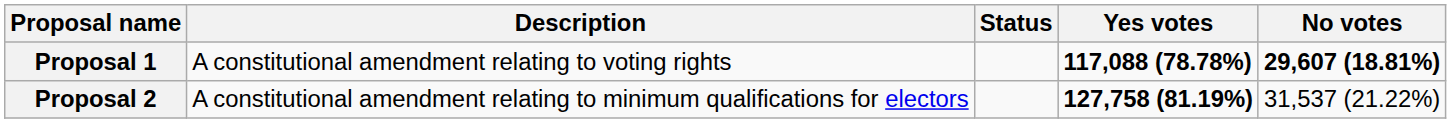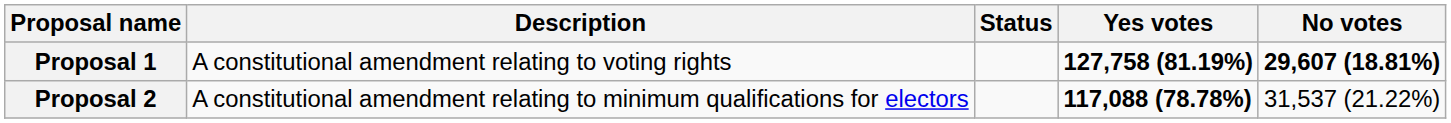 <table class="wikitable sortable plainrowheaders">
 <tr>
 <th scope="col">Proposal name</th>
 <th class="unsortable" scope="col">Description</th>
 <th scope="col">Status</th>
 <th scope="col">Yes votes</th>
 <th scope="col">No votes</th>
 </tr>
 <tr>
 <th scope="row">Proposal 1</th>
 <td>A constitutional amendment relating to voting rights</td>
 <td></td>
-<td><strong>117,088 (78.78%)</strong></td>
+<td><strong>127,758 (81.19%)</strong></td>
 <td><strong>29,607 (18.81%)</strong></td>
 </tr>
 <tr>
 <th scope="row">Proposal 2</th>
 <td>A constitutional amendment relating to minimum qualifications for <a href='#'>electors</a></td>
 <td></td>
-<td><strong>127,758 (81.19%)</strong></td>
+<td><strong>117,088 (78.78%)</strong></td>
 <td>31,537 (21.22%)</td>
 </tr>
 </table>
